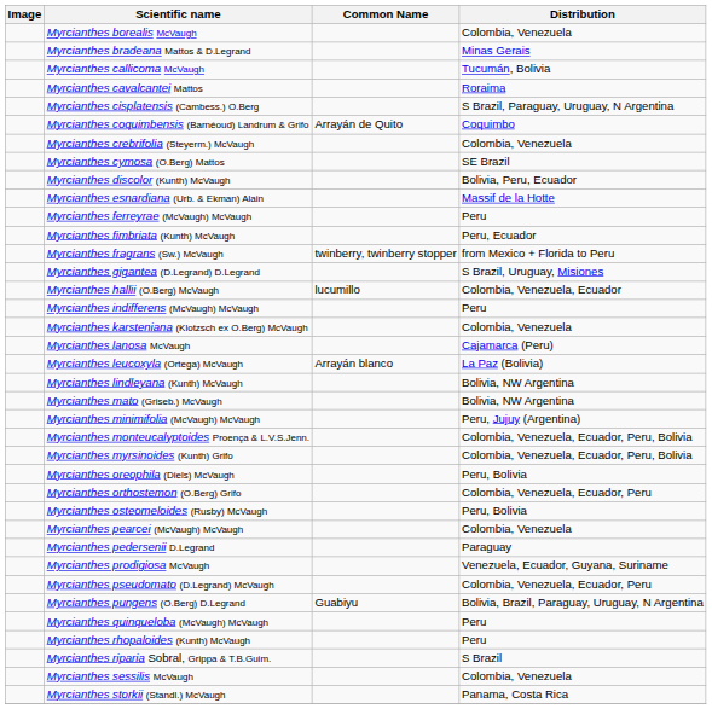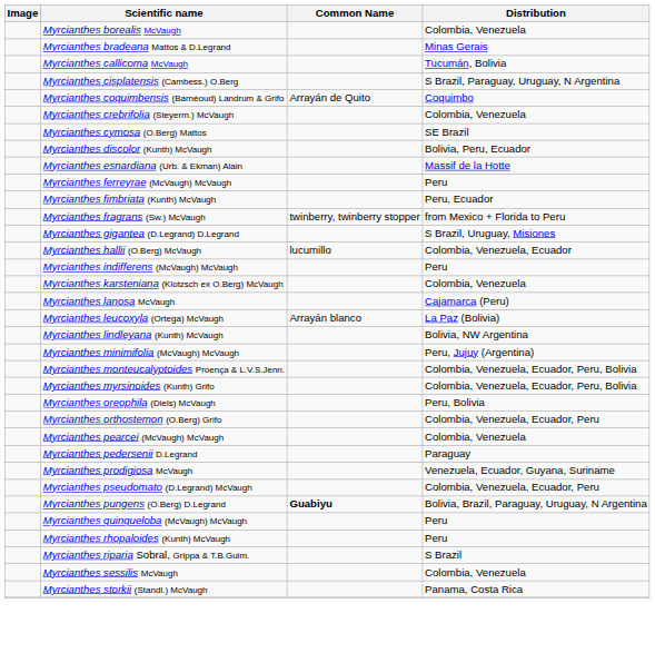 <table class="wikitable">
 <tr>
 <th>Image</th>
 <th>Scientific name</th>
 <th>Common Name</th>
 <th>Distribution</th>
 </tr>
 <tr>
 <td></td>
 <td><em><a href='#'>Myrcianthes borealis</a></em> <small><a href='#'>McVaugh</a></small></td>
 <td></td>
 <td>Colombia, Venezuela</td>
 </tr>
 <tr>
 <td></td>
 <td><em><a href='#'>Myrcianthes bradeana</a></em> <small>Mattos & D.Legrand</small></td>
 <td></td>
 <td><a href='#'>Minas Gerais</a></td>
 </tr>
 <tr>
 <td></td>
 <td><em><a href='#'>Myrcianthes callicoma</a></em> <small><a href='#'>McVaugh</a></small></td>
 <td></td>
 <td><a href='#'>Tucumán</a>, Bolivia</td>
-</tr>
-<tr>
-<td></td>
-<td><em><a href='#'>Myrcianthes cavalcantei</a></em> <small>Mattos</small></td>
-<td></td>
-<td><a href='#'>Roraima</a></td>
 </tr>
 <tr>
 <td></td>
 <td><em><a href='#'>Myrcianthes cisplatensis</a></em> <small>(Cambess.) O.Berg</small></td>
 <td></td>
 <td>S Brazil, Paraguay, Uruguay, N Argentina</td>
 </tr>
 <tr>
 <td></td>
 <td><em><a href='#'>Myrcianthes coquimbensis</a></em> <small>(Barnéoud) Landrum & Grifo</small></td>
 <td>Arrayán de Quito</td>
 <td><a href='#'>Coquimbo</a></td>
 </tr>
 <tr>
 <td></td>
 <td><em><a href='#'>Myrcianthes crebrifolia</a></em> <small>(Steyerm.) McVaugh</small></td>
 <td></td>
 <td>Colombia, Venezuela</td>
 </tr>
 <tr>
 <td></td>
 <td><em><a href='#'>Myrcianthes cymosa</a></em> <small>(O.Berg) Mattos</small></td>
 <td></td>
 <td>SE Brazil</td>
 </tr>
 <tr>
 <td></td>
 <td><em><a href='#'>Myrcianthes discolor</a></em> <small>(Kunth) McVaugh</small></td>
 <td></td>
 <td>Bolivia, Peru, Ecuador</td>
 </tr>
 <tr>
 <td></td>
 <td><em><a href='#'>Myrcianthes esnardiana</a></em> <small>(Urb. & Ekman) Alain</small></td>
 <td></td>
 <td><a href='#'>Massif de la Hotte</a></td>
 </tr>
 <tr>
 <td></td>
 <td><em><a href='#'>Myrcianthes ferreyrae</a></em> <small>(McVaugh) McVaugh</small></td>
 <td></td>
 <td>Peru</td>
 </tr>
 <tr>
 <td></td>
 <td><em><a href='#'>Myrcianthes fimbriata</a></em> <small>(Kunth) McVaugh</small></td>
 <td></td>
 <td>Peru, Ecuador</td>
 </tr>
 <tr>
 <td></td>
 <td><em><a href='#'>Myrcianthes fragrans</a></em> <small>(Sw.) McVaugh</small></td>
 <td>twinberry, twinberry stopper</td>
 <td>from Mexico + Florida to Peru</td>
 </tr>
 <tr>
 <td></td>
 <td><em><a href='#'>Myrcianthes gigantea</a></em> <small>(D.Legrand) D.Legrand</small></td>
 <td></td>
 <td>S Brazil, Uruguay, <a href='#'>Misiones</a></td>
 </tr>
 <tr>
 <td></td>
 <td><em><a href='#'>Myrcianthes hallii</a></em> <small>(O.Berg) McVaugh</small></td>
 <td>lucumillo</td>
 <td>Colombia, Venezuela, Ecuador</td>
 </tr>
 <tr>
 <td></td>
 <td><em><a href='#'>Myrcianthes indifferens</a></em> <small>(McVaugh) McVaugh</small></td>
 <td></td>
 <td>Peru</td>
 </tr>
 <tr>
 <td></td>
 <td><em><a href='#'>Myrcianthes karsteniana</a></em> <small>(Klotzsch ex O.Berg) McVaugh</small></td>
 <td></td>
 <td>Colombia, Venezuela</td>
 </tr>
 <tr>
 <td></td>
 <td><em><a href='#'>Myrcianthes lanosa</a></em> <small>McVaugh</small></td>
 <td></td>
 <td><a href='#'>Cajamarca</a> (Peru)</td>
 </tr>
 <tr>
 <td></td>
 <td><em><a href='#'>Myrcianthes leucoxyla</a></em> <small>(Ortega) McVaugh</small></td>
 <td>Arrayán blanco</td>
 <td><a href='#'>La Paz</a> (Bolivia)</td>
 </tr>
 <tr>
 <td></td>
 <td><em><a href='#'>Myrcianthes lindleyana</a></em> <small>(Kunth) McVaugh</small></td>
 <td></td>
 <td>Bolivia, NW Argentina</td>
 </tr>
 <tr>
 <td></td>
-<td><em><a href='#'>Myrcianthes mato</a></em> <small>(Griseb.) McVaugh</small></td>
-<td></td>
-<td>Bolivia, NW Argentina</td>
-</tr>
-<tr>
-<td></td>
 <td><em><a href='#'>Myrcianthes minimifolia</a></em>  <small>(McVaugh) McVaugh</small></td>
 <td></td>
 <td>Peru, <a href='#'>Jujuy</a> (Argentina)</td>
 </tr>
 <tr>
 <td></td>
 <td><em><a href='#'>Myrcianthes monteucalyptoides</a></em> <small>Proença & L.V.S.Jenn.</small></td>
 <td></td>
 <td>Colombia, Venezuela, Ecuador, Peru, Bolivia</td>
 </tr>
 <tr>
 <td></td>
 <td><em><a href='#'>Myrcianthes myrsinoides</a></em> <small>(Kunth) Grifo</small></td>
 <td></td>
 <td>Colombia, Venezuela, Ecuador, Peru, Bolivia</td>
 </tr>
 <tr>
 <td></td>
 <td><em><a href='#'>Myrcianthes oreophila</a></em> <small>(Diels) McVaugh</small></td>
 <td></td>
 <td>Peru, Bolivia</td>
 </tr>
 <tr>
 <td></td>
 <td><em><a href='#'>Myrcianthes orthostemon</a></em> <small>(O.Berg) Grifo</small></td>
 <td></td>
 <td>Colombia, Venezuela, Ecuador, Peru</td>
 </tr>
 <tr>
 <td></td>
-<td><em><a href='#'>Myrcianthes osteomeloides</a></em> <small>(Rusby) McVaugh</small></td>
-<td></td>
-<td>Peru, Bolivia</td>
-</tr>
-<tr>
-<td></td>
 <td><em><a href='#'>Myrcianthes pearcei</a></em> <small>(McVaugh) McVaugh</small></td>
 <td></td>
 <td>Colombia, Venezuela</td>
 </tr>
 <tr>
 <td></td>
 <td><em><a href='#'>Myrcianthes pedersenii</a></em> <small>D.Legrand</small></td>
 <td></td>
 <td>Paraguay</td>
 </tr>
 <tr>
 <td></td>
 <td><em><a href='#'>Myrcianthes prodigiosa</a></em> <small>McVaugh</small></td>
 <td></td>
 <td>Venezuela, Ecuador, Guyana, Suriname</td>
 </tr>
 <tr>
 <td></td>
 <td><em><a href='#'>Myrcianthes pseudomato</a></em> <small>(D.Legrand) McVaugh</small></td>
 <td></td>
 <td>Colombia, Venezuela, Ecuador, Peru</td>
 </tr>
 <tr>
 <td></td>
 <td><em><a href='#'>Myrcianthes pungens</a></em> <small>(O.Berg) D.Legrand</small></td>
-<td>Guabiyu</td>
+<td><strong>Guabiyu</strong></td>
 <td>Bolivia, Brazil, Paraguay, Uruguay, N Argentina</td>
 </tr>
 <tr>
 <td></td>
 <td><em><a href='#'>Myrcianthes quinqueloba</a></em> <small>(McVaugh) McVaugh</small></td>
 <td></td>
 <td>Peru</td>
 </tr>
 <tr>
 <td></td>
 <td><em><a href='#'>Myrcianthes rhopaloides</a></em> <small>(Kunth) McVaugh</small></td>
 <td></td>
 <td>Peru</td>
 </tr>
 <tr>
 <td></td>
 <td><em><a href='#'>Myrcianthes riparia</a></em> Sobral, <small>Grippa & T.B.Guim.</small></td>
 <td></td>
 <td>S Brazil</td>
 </tr>
 <tr>
 <td></td>
 <td><em><a href='#'>Myrcianthes sessilis</a></em> <small>McVaugh</small></td>
 <td></td>
 <td>Colombia, Venezuela</td>
 </tr>
 <tr>
 <td></td>
 <td><em><a href='#'>Myrcianthes storkii</a></em> <small>(Standl.) McVaugh</small></td>
 <td></td>
 <td>Panama, Costa Rica</td>
 </tr>
 <tr>
 </tr>
 </table>
